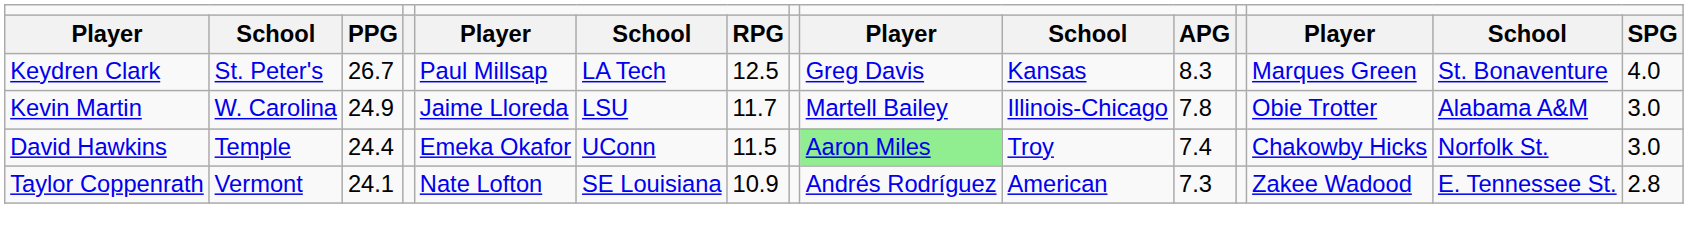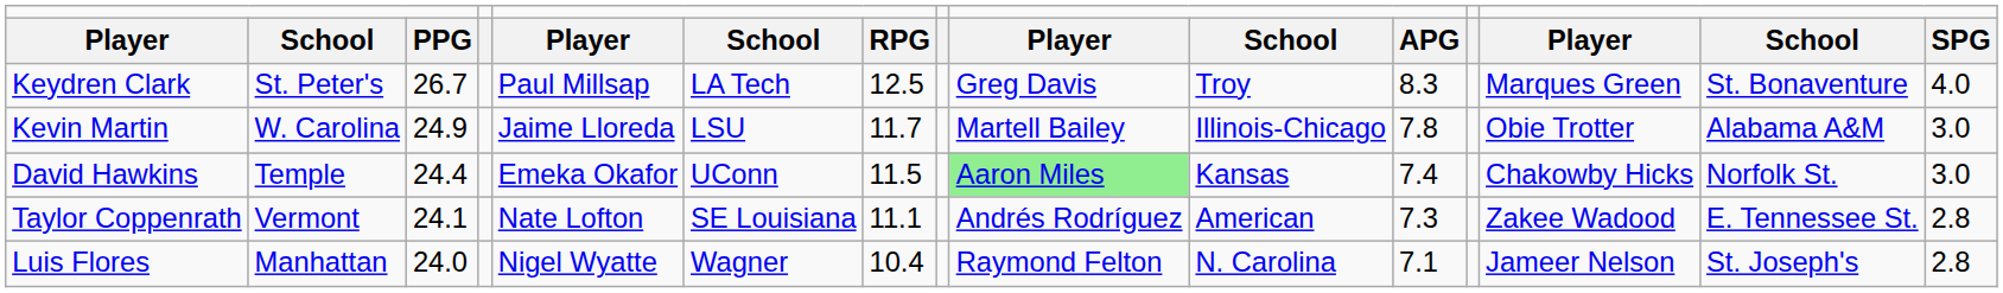 <table class="wikitable" style="text-align: left;">
 <tr>
 <td colspan=3></td>
 <td></td>
 <td colspan=3></td>
 <td></td>
 <td colspan=3></td>
 <td></td>
 <td colspan=3></td>
 </tr>
 <tr>
 <th>Player</th>
 <th>School</th>
 <th>PPG</th>
 <th></th>
 <th>Player</th>
 <th>School</th>
 <th>RPG</th>
 <th></th>
 <th>Player</th>
 <th>School</th>
 <th>APG</th>
 <th></th>
 <th>Player</th>
 <th>School</th>
 <th>SPG</th>
 </tr>
 <tr>
 <td style="text-align:left;"><a href='#'>Keydren Clark</a></td>
 <td><a href='#'>St. Peter's</a></td>
 <td>26.7</td>
 <td></td>
 <td><a href='#'>Paul Millsap</a></td>
 <td><a href='#'>LA Tech</a></td>
 <td>12.5</td>
 <td></td>
 <td><a href='#'>Greg Davis</a></td>
-<td><a href='#'>Kansas</a></td>
+<td><a href='#'>Troy</a></td>
 <td>8.3</td>
 <td></td>
 <td><a href='#'>Marques Green</a></td>
 <td><a href='#'>St. Bonaventure</a></td>
 <td>4.0</td>
 </tr>
 <tr>
 <td style="text-align:left;"><a href='#'>Kevin Martin</a></td>
 <td><a href='#'>W. Carolina</a></td>
 <td>24.9</td>
 <td></td>
 <td><a href='#'>Jaime Lloreda</a></td>
 <td><a href='#'>LSU</a></td>
 <td>11.7</td>
 <td></td>
 <td><a href='#'>Martell Bailey</a></td>
 <td><a href='#'>Illinois-Chicago</a></td>
 <td>7.8</td>
 <td></td>
 <td><a href='#'>Obie Trotter</a></td>
 <td><a href='#'>Alabama A&M</a></td>
 <td>3.0</td>
 </tr>
 <tr>
 <td style="text-align:left;"><a href='#'>David Hawkins</a></td>
 <td><a href='#'>Temple</a></td>
 <td>24.4</td>
 <td></td>
 <td><a href='#'>Emeka Okafor</a></td>
 <td><a href='#'>UConn</a></td>
 <td>11.5</td>
 <td></td>
 <td style="background: lightgreen;"><a href='#'>Aaron Miles</a></td>
-<td><a href='#'>Troy</a></td>
+<td><a href='#'>Kansas</a></td>
 <td>7.4</td>
 <td></td>
 <td><a href='#'>Chakowby Hicks</a></td>
 <td><a href='#'>Norfolk St.</a></td>
 <td>3.0</td>
 </tr>
 <tr>
 <td style="text-align:left;"><a href='#'>Taylor Coppenrath</a></td>
 <td><a href='#'>Vermont</a></td>
 <td>24.1</td>
 <td></td>
 <td><a href='#'>Nate Lofton</a></td>
 <td><a href='#'>SE Louisiana</a></td>
-<td>10.9</td>
+<td>11.1</td>
 <td></td>
 <td><a href='#'>Andrés Rodríguez</a></td>
 <td><a href='#'>American</a></td>
 <td>7.3</td>
 <td></td>
 <td><a href='#'>Zakee Wadood</a></td>
 <td><a href='#'>E. Tennessee St.</a></td>
 <td>2.8</td>
 </tr>
+<tr>
+<td style="text-align:left;"><a href='#'>Luis Flores</a></td>
+<td><a href='#'>Manhattan</a></td>
+<td>24.0</td>
+<td></td>
+<td><a href='#'>Nigel Wyatte</a></td>
+<td><a href='#'>Wagner</a></td>
+<td>10.4</td>
+<td></td>
+<td><a href='#'>Raymond Felton</a></td>
+<td><a href='#'>N. Carolina</a></td>
+<td>7.1</td>
+<td></td>
+<td><a href='#'>Jameer Nelson</a></td>
+<td><a href='#'>St. Joseph's</a></td>
+<td>2.8</td>
+</tr>
 </table>
